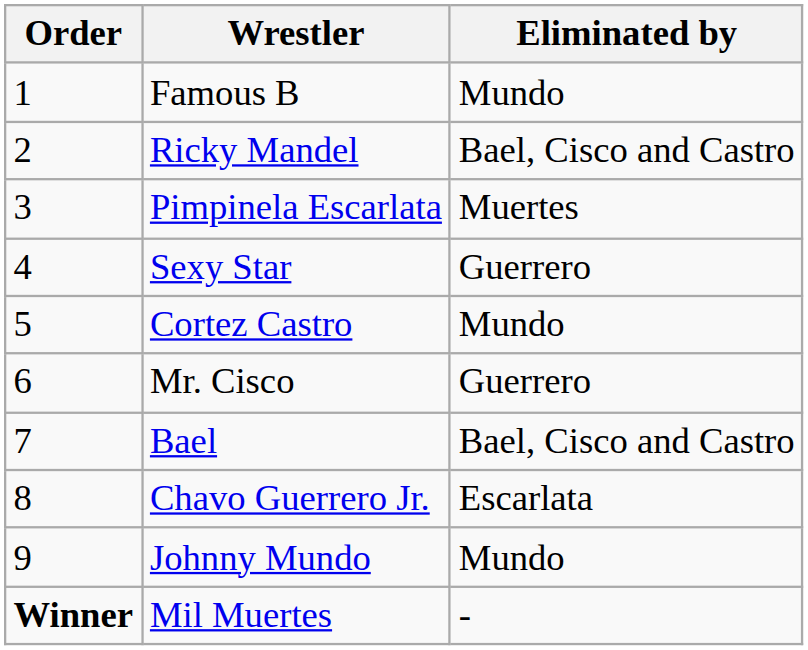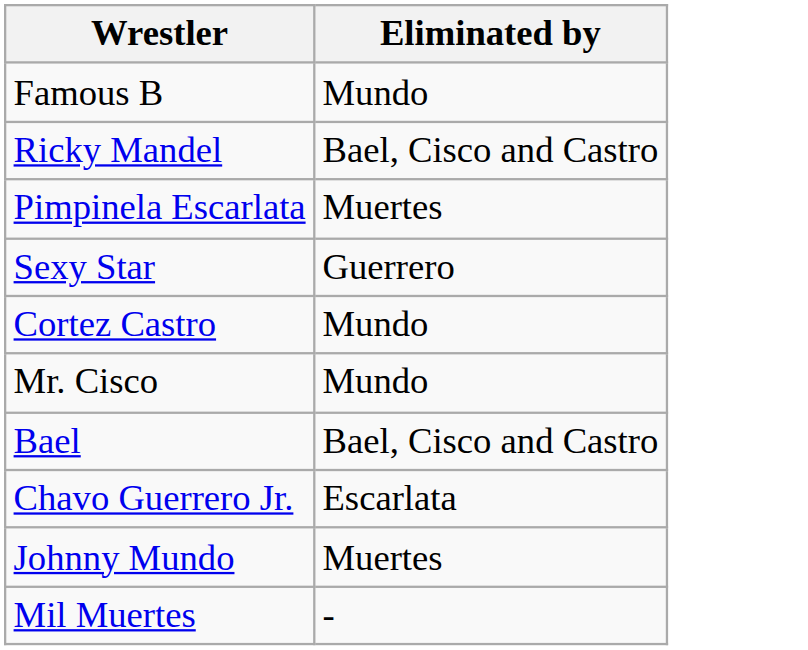 <table class="wikitable sortable">
 <tr>
-<th>Order</th>
 <th>Wrestler</th>
 <th>Eliminated by</th>
 </tr>
 <tr>
-<td>1</td>
 <td>Famous B</td>
 <td>Mundo</td>
 </tr>
 <tr>
-<td>2</td>
 <td><a href='#'>Ricky Mandel</a></td>
 <td>Bael, Cisco and Castro</td>
 </tr>
 <tr>
-<td>3</td>
 <td><a href='#'>Pimpinela Escarlata</a></td>
 <td>Muertes</td>
 </tr>
 <tr>
-<td>4</td>
 <td><a href='#'>Sexy Star</a></td>
 <td>Guerrero</td>
 </tr>
 <tr>
-<td>5</td>
 <td><a href='#'>Cortez Castro</a></td>
 <td>Mundo</td>
 </tr>
 <tr>
-<td>6</td>
 <td>Mr. Cisco</td>
-<td>Guerrero</td>
+<td>Mundo</td>
 </tr>
 <tr>
-<td>7</td>
 <td><a href='#'>Bael</a></td>
 <td>Bael, Cisco and Castro</td>
 </tr>
 <tr>
-<td>8</td>
 <td><a href='#'>Chavo Guerrero Jr.</a></td>
 <td>Escarlata</td>
 </tr>
 <tr>
-<td>9</td>
 <td><a href='#'>Johnny Mundo</a></td>
-<td>Mundo</td>
+<td>Muertes</td>
 </tr>
 <tr>
-<td><strong>Winner</strong></td>
 <td><a href='#'>Mil Muertes</a></td>
 <td>-</td>
 </tr>
 </table>
